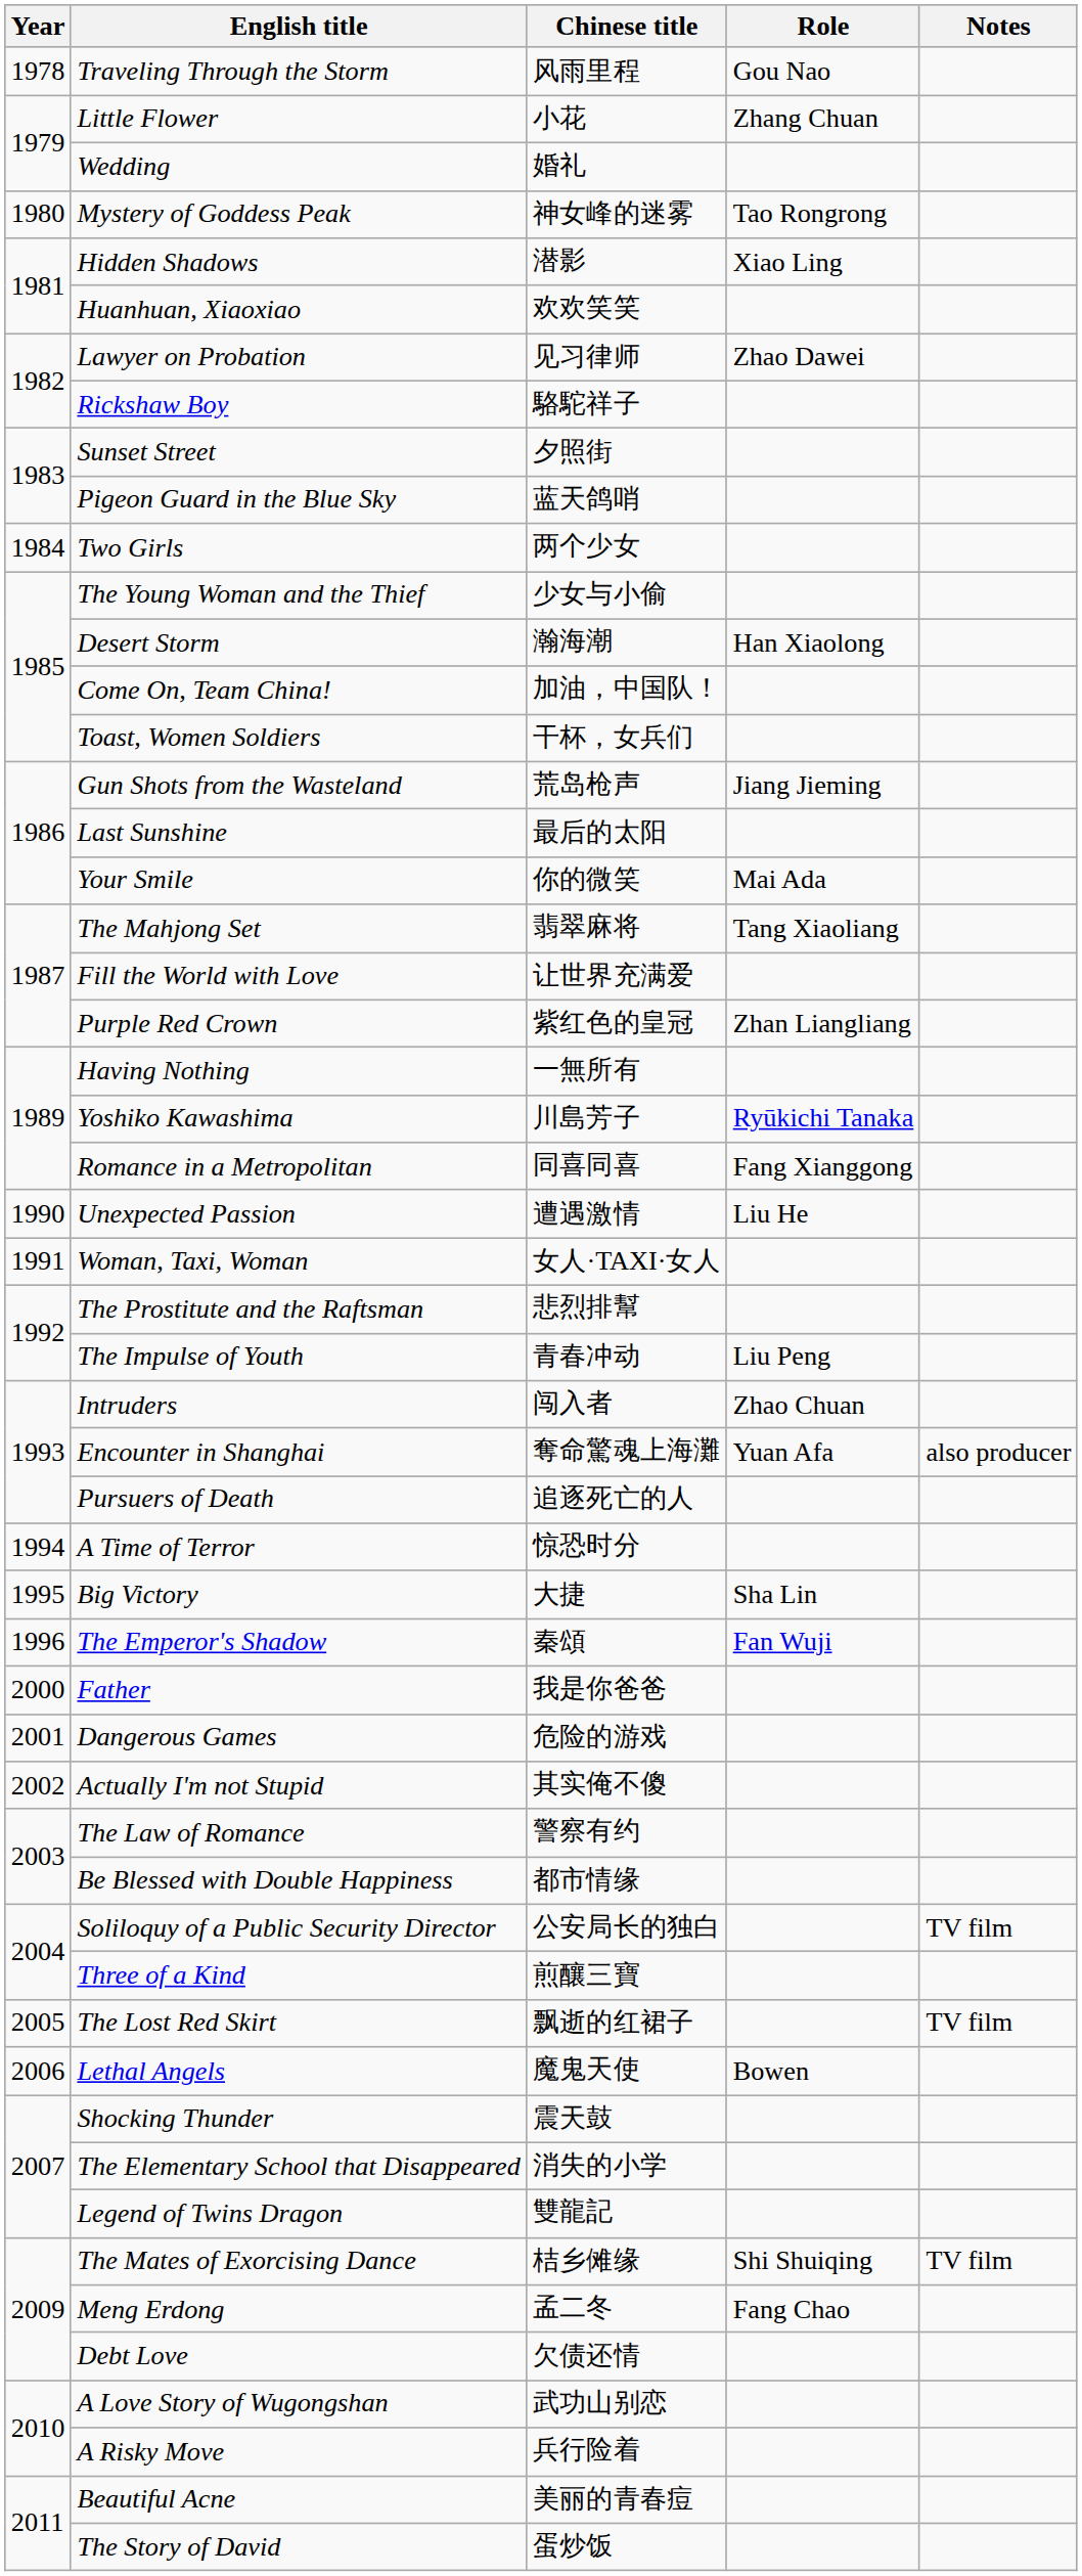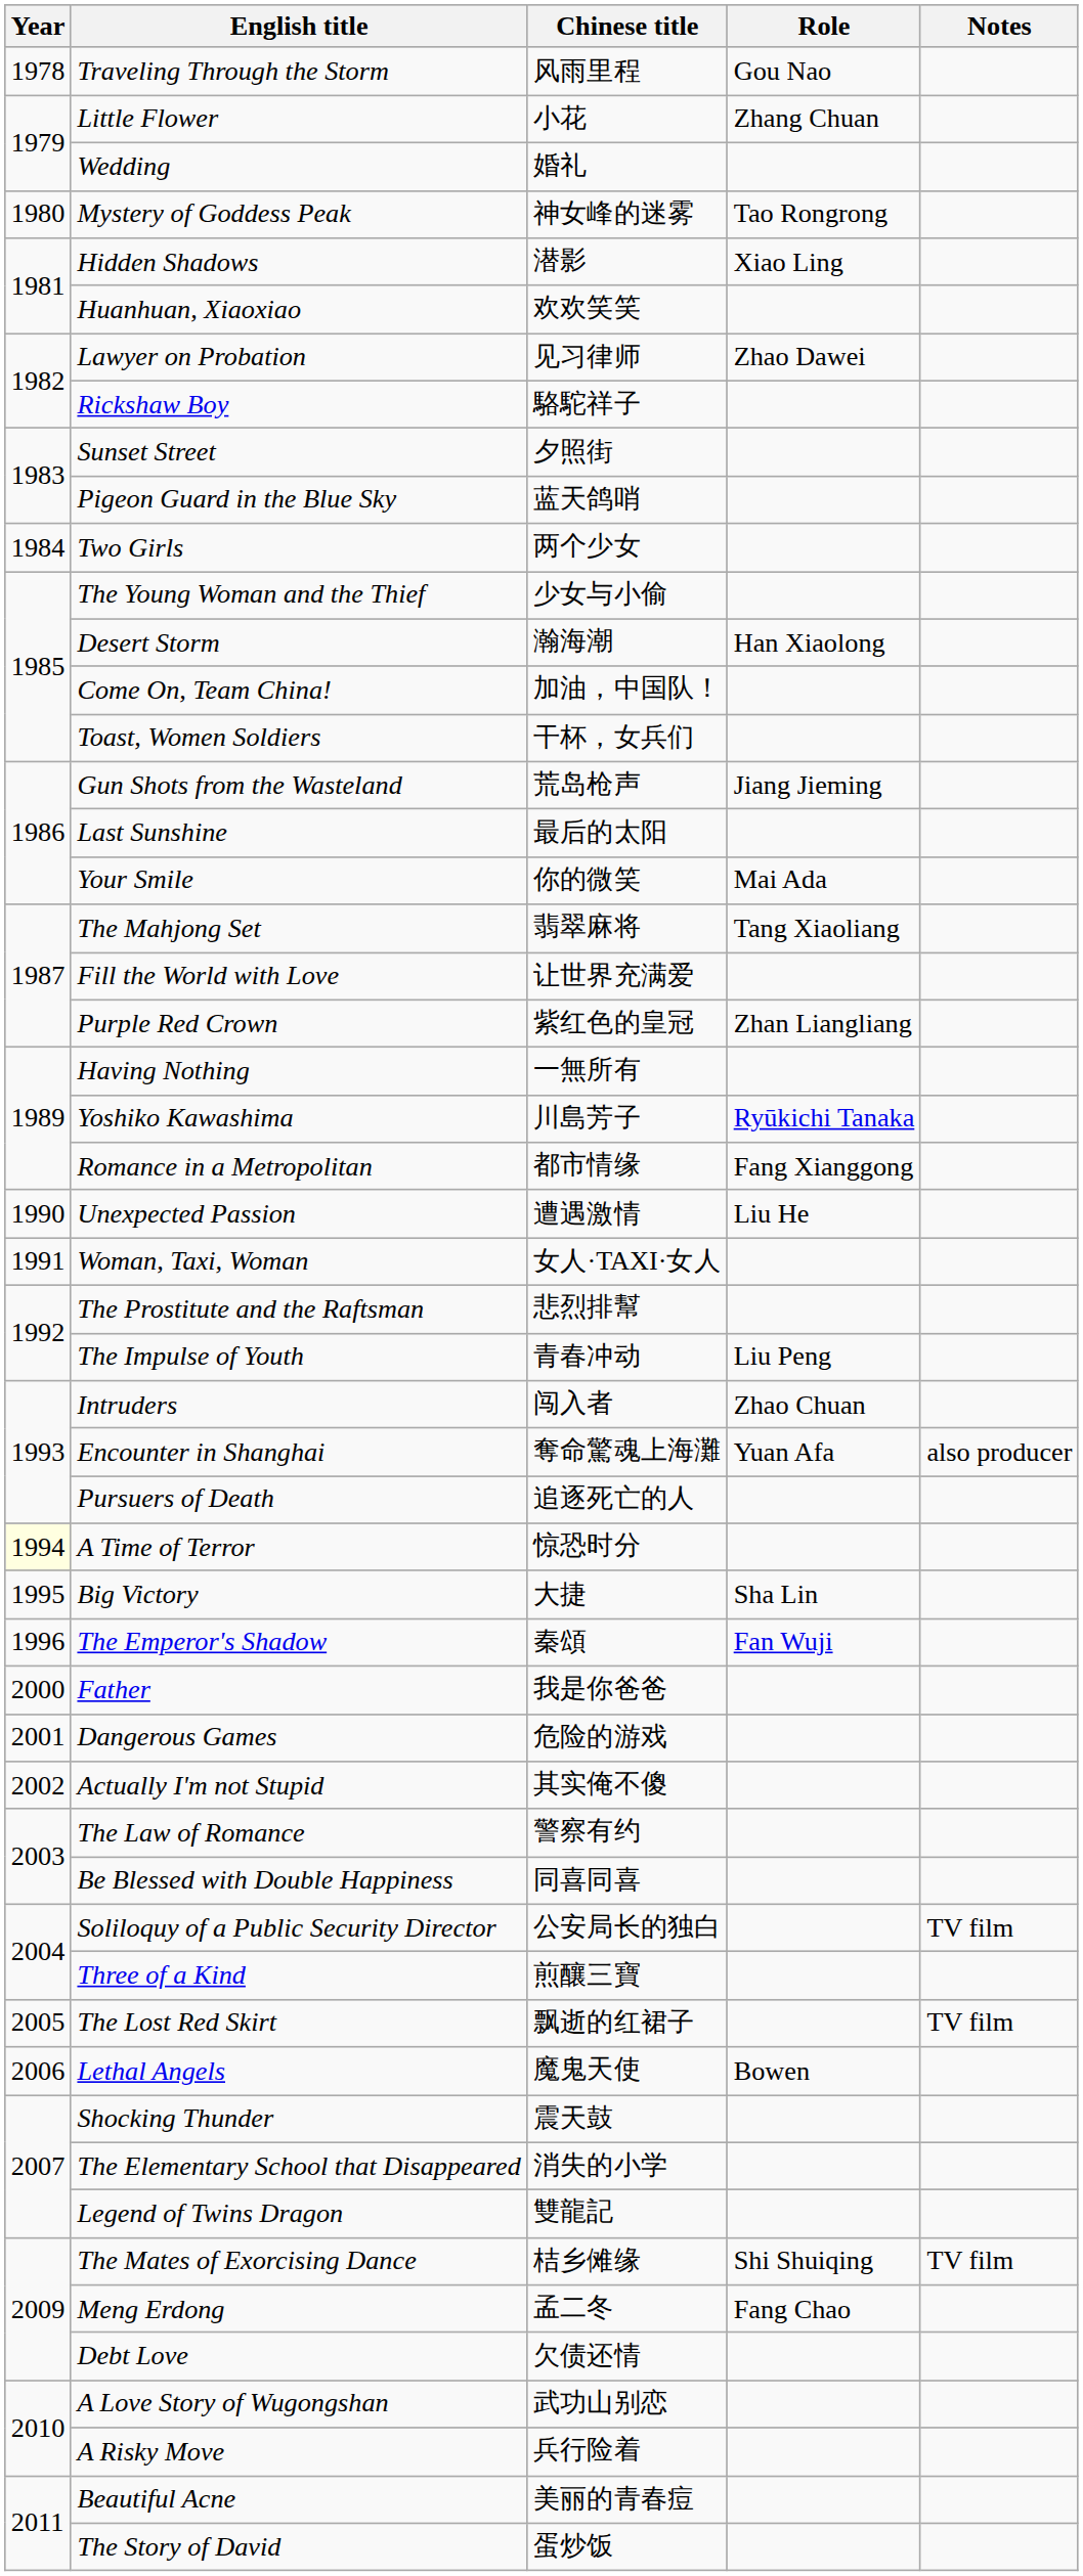 <table class="wikitable sortable">
 <tr>
 <th>Year</th>
 <th>English title</th>
 <th>Chinese title</th>
 <th>Role</th>
 <th class="unsortable">Notes</th>
 </tr>
 <tr>
 <td>1978</td>
 <td><em>Traveling Through the Storm</em></td>
 <td>风雨里程</td>
 <td>Gou Nao</td>
 <td></td>
 </tr>
 <tr>
 <td rowspan=2>1979</td>
 <td><em>Little Flower</em></td>
 <td>小花</td>
 <td>Zhang Chuan</td>
 <td></td>
 </tr>
 <tr>
 <td><em>Wedding</em></td>
 <td>婚礼</td>
 <td></td>
 <td></td>
 </tr>
 <tr>
 <td>1980</td>
 <td><em>Mystery of Goddess Peak</em></td>
 <td>神女峰的迷雾</td>
 <td>Tao Rongrong</td>
 <td></td>
 </tr>
 <tr>
 <td rowspan=2>1981</td>
 <td><em>Hidden Shadows</em></td>
 <td>潜影</td>
 <td>Xiao Ling</td>
 <td></td>
 </tr>
 <tr>
 <td><em>Huanhuan, Xiaoxiao</em></td>
 <td>欢欢笑笑</td>
 <td></td>
 <td></td>
 </tr>
 <tr>
 <td rowspan=2>1982</td>
 <td><em>Lawyer on Probation</em></td>
 <td>见习律师</td>
 <td>Zhao Dawei</td>
 <td></td>
 </tr>
 <tr>
 <td><em><a href='#'>Rickshaw Boy</a></em></td>
 <td>駱駝祥子</td>
 <td></td>
 <td></td>
 </tr>
 <tr>
 <td rowspan=2>1983</td>
 <td><em>Sunset Street</em></td>
 <td>夕照街</td>
 <td></td>
 <td></td>
 </tr>
 <tr>
 <td><em>Pigeon Guard in the Blue Sky</em></td>
 <td>蓝天鸽哨</td>
 <td></td>
 <td></td>
 </tr>
 <tr>
 <td>1984</td>
 <td><em>Two Girls</em></td>
 <td>两个少女</td>
 <td></td>
 <td></td>
 </tr>
 <tr>
 <td rowspan=4>1985</td>
 <td><em>The Young Woman and the Thief</em></td>
 <td>少女与小偷</td>
 <td></td>
 <td></td>
 </tr>
 <tr>
 <td><em>Desert Storm</em></td>
 <td>瀚海潮</td>
 <td>Han Xiaolong</td>
 <td></td>
 </tr>
 <tr>
 <td><em>Come On, Team China!</em></td>
 <td>加油，中国队！</td>
 <td></td>
 <td></td>
 </tr>
 <tr>
 <td><em>Toast, Women Soldiers</em></td>
 <td>干杯，女兵们</td>
 <td></td>
 <td></td>
 </tr>
 <tr>
 <td rowspan=3>1986</td>
 <td><em>Gun Shots from the Wasteland</em></td>
 <td>荒岛枪声</td>
 <td>Jiang Jieming</td>
 <td></td>
 </tr>
 <tr>
 <td><em>Last Sunshine</em></td>
 <td>最后的太阳</td>
 <td></td>
 <td></td>
 </tr>
 <tr>
 <td><em>Your Smile</em></td>
 <td>你的微笑</td>
 <td>Mai Ada</td>
 <td></td>
 </tr>
 <tr>
 <td rowspan=3>1987</td>
 <td><em>The Mahjong Set</em></td>
 <td>翡翠麻将</td>
 <td>Tang Xiaoliang</td>
 <td></td>
 </tr>
 <tr>
 <td><em>Fill the World with Love</em></td>
 <td>让世界充满爱</td>
 <td></td>
 <td></td>
 </tr>
 <tr>
 <td><em>Purple Red Crown</em></td>
 <td>紫红色的皇冠</td>
 <td>Zhan Liangliang</td>
 <td></td>
 </tr>
 <tr>
 <td rowspan=3>1989</td>
 <td><em>Having Nothing</em></td>
 <td>一無所有</td>
 <td></td>
 <td></td>
 </tr>
 <tr>
 <td><em>Yoshiko Kawashima</em></td>
 <td>川島芳子</td>
 <td><a href='#'>Ryūkichi Tanaka</a></td>
 <td></td>
 </tr>
 <tr>
 <td><em>Romance in a Metropolitan</em></td>
-<td>同喜同喜</td>
+<td>都市情缘</td>
 <td>Fang Xianggong</td>
 <td></td>
 </tr>
 <tr>
 <td>1990</td>
 <td><em>Unexpected Passion</em></td>
 <td>遭遇激情</td>
 <td>Liu He</td>
 <td></td>
 </tr>
 <tr>
 <td>1991</td>
 <td><em>Woman, Taxi, Woman</em></td>
 <td>女人·TAXI·女人</td>
 <td></td>
 <td></td>
 </tr>
 <tr>
 <td rowspan=2>1992</td>
 <td><em>The Prostitute and the Raftsman</em></td>
 <td>悲烈排幫</td>
 <td></td>
 <td></td>
 </tr>
 <tr>
 <td><em>The Impulse of Youth</em></td>
 <td>青春冲动</td>
 <td>Liu Peng</td>
 <td></td>
 </tr>
 <tr>
 <td rowspan=3>1993</td>
 <td><em>Intruders</em></td>
 <td>闯入者</td>
 <td>Zhao Chuan</td>
 <td></td>
 </tr>
 <tr>
 <td><em>Encounter in Shanghai</em></td>
 <td>奪命驚魂上海灘</td>
 <td>Yuan Afa</td>
 <td>also producer</td>
 </tr>
 <tr>
 <td><em>Pursuers of Death</em></td>
 <td>追逐死亡的人</td>
 <td></td>
 <td></td>
 </tr>
 <tr>
-<td>1994</td>
+<td style="background: lightyellow;">1994</td>
 <td><em>A Time of Terror</em></td>
 <td>惊恐时分</td>
 <td></td>
 <td></td>
 </tr>
 <tr>
 <td>1995</td>
 <td><em>Big Victory</em></td>
 <td>大捷</td>
 <td>Sha Lin</td>
 <td></td>
 </tr>
 <tr>
 <td>1996</td>
 <td><em><a href='#'>The Emperor's Shadow</a></em></td>
 <td>秦頌</td>
 <td><a href='#'>Fan Wuji</a></td>
 <td></td>
 </tr>
 <tr>
 <td>2000</td>
 <td><em><a href='#'>Father</a></em></td>
 <td>我是你爸爸</td>
 <td></td>
 <td></td>
 </tr>
 <tr>
 <td>2001</td>
 <td><em>Dangerous Games</em></td>
 <td>危险的游戏</td>
 <td></td>
 <td></td>
 </tr>
 <tr>
 <td>2002</td>
 <td><em>Actually I'm not Stupid</em></td>
 <td>其实俺不傻</td>
 <td></td>
 <td></td>
 </tr>
 <tr>
 <td rowspan=2>2003</td>
 <td><em>The Law of Romance</em></td>
 <td>警察有约</td>
 <td></td>
 <td></td>
 </tr>
 <tr>
 <td><em>Be Blessed with Double Happiness</em></td>
-<td>都市情缘</td>
+<td>同喜同喜</td>
 <td></td>
 <td></td>
 </tr>
 <tr>
 <td rowspan=2>2004</td>
 <td><em>Soliloquy of a Public Security Director</em></td>
 <td>公安局长的独白</td>
 <td></td>
 <td>TV film</td>
 </tr>
 <tr>
 <td><em><a href='#'>Three of a Kind</a></em></td>
 <td>煎釀三寶</td>
 <td></td>
 <td></td>
 </tr>
 <tr>
 <td>2005</td>
 <td><em>The Lost Red Skirt</em></td>
 <td>飘逝的红裙子</td>
 <td></td>
 <td>TV film</td>
 </tr>
 <tr>
 <td>2006</td>
 <td><em><a href='#'>Lethal Angels</a></em></td>
 <td>魔鬼天使</td>
 <td>Bowen</td>
 <td></td>
 </tr>
 <tr>
 <td rowspan=3>2007</td>
 <td><em>Shocking Thunder</em></td>
 <td>震天鼓</td>
 <td></td>
 <td></td>
 </tr>
 <tr>
 <td><em>The Elementary School that Disappeared</em></td>
 <td>消失的小学</td>
 <td></td>
 <td></td>
 </tr>
 <tr>
 <td><em>Legend of Twins Dragon</em></td>
 <td>雙龍記</td>
 <td></td>
 <td></td>
 </tr>
 <tr>
 <td rowspan=3>2009</td>
 <td><em>The Mates of Exorcising Dance</em></td>
 <td>桔乡傩缘</td>
 <td>Shi Shuiqing</td>
 <td>TV film</td>
 </tr>
 <tr>
 <td><em>Meng Erdong</em></td>
 <td>孟二冬</td>
 <td>Fang Chao</td>
 <td></td>
 </tr>
 <tr>
 <td><em>Debt Love</em></td>
 <td>欠债还情</td>
 <td></td>
 <td></td>
 </tr>
 <tr>
 <td rowspan=2>2010</td>
 <td><em>A Love Story of Wugongshan</em></td>
 <td>武功山别恋</td>
 <td></td>
 <td></td>
 </tr>
 <tr>
 <td><em>A Risky Move</em></td>
 <td>兵行险着</td>
 <td></td>
 <td></td>
 </tr>
 <tr>
 <td rowspan=2>2011</td>
 <td><em>Beautiful Acne</em></td>
 <td>美丽的青春痘</td>
 <td></td>
 <td></td>
 </tr>
 <tr>
 <td><em>The Story of David</em></td>
 <td>蛋炒饭</td>
 <td></td>
 <td></td>
 </tr>
 </table>
